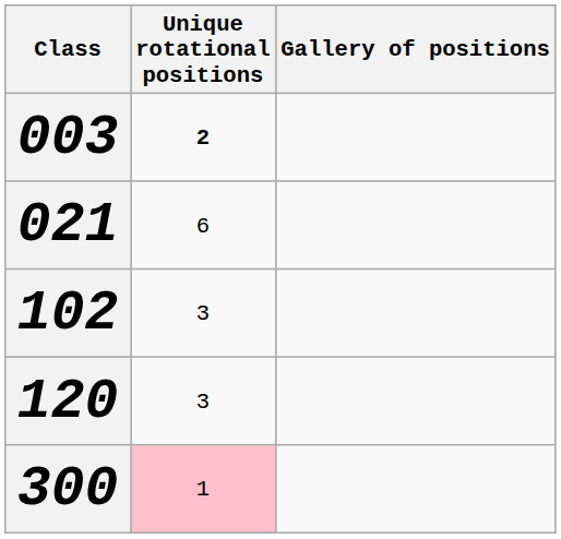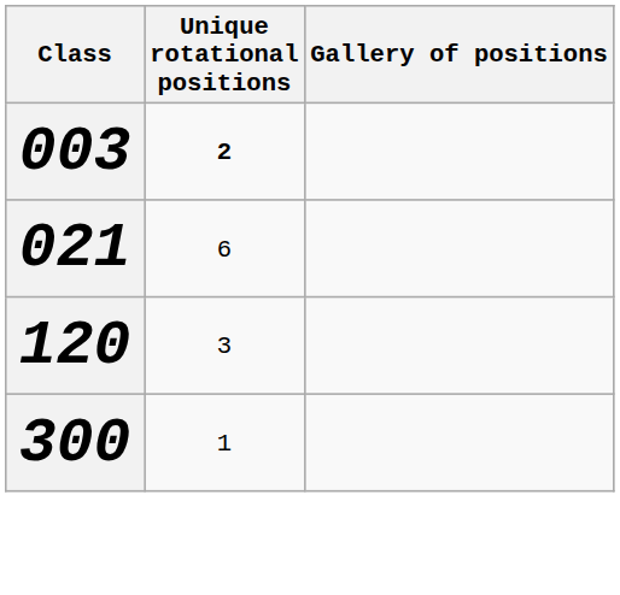 <table class="wikitable sortable" style="text-align:center;font-size:100%;">
 <tr>
 <th>Class</th>
 <th>Unique<br>rotational<br>positions</th>
 <th class="unsortable">Gallery of positions</th>
 </tr>
 <tr>
 <th style="font-size:250%;"><em>003</em></th>
 <td><strong>2</strong></td>
 <td></td>
 </tr>
 <tr>
 <th style="font-size:250%;"><em>021</em></th>
 <td>6</td>
 <td></td>
 </tr>
 <tr>
-<th style="font-size:250%;"><em>102</em></th>
-<td>3</td>
-<td></td>
-</tr>
-<tr>
 <th style="font-size:250%;"><em>120</em></th>
 <td>3</td>
 <td></td>
 </tr>
 <tr>
 <th style="font-size:250%;"><em>300</em></th>
-<td style="background: pink;">1</td>
+<td>1</td>
 <td></td>
 </tr>
 </table>
